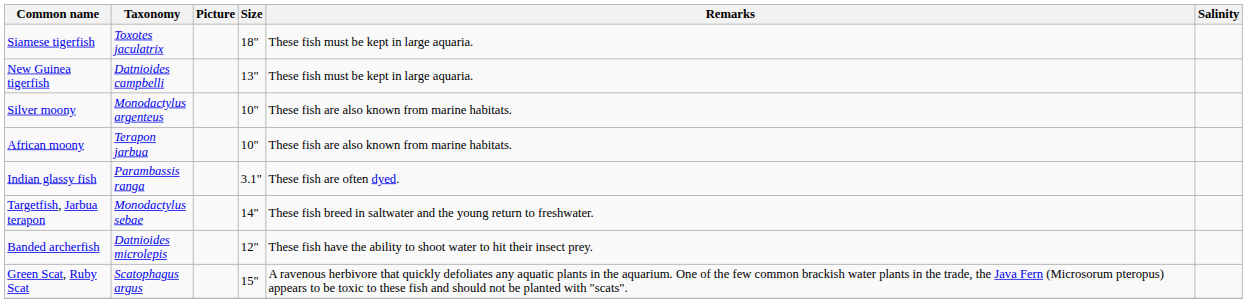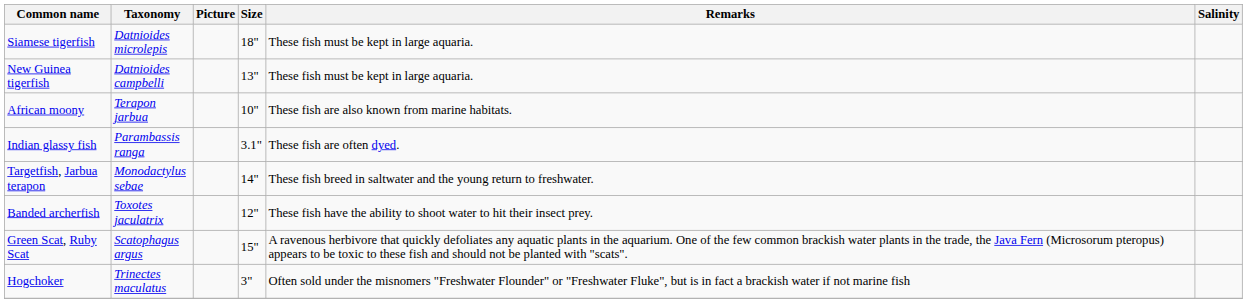 <table class="wikitable collapsible sortable">
 <tr>
 <th style=width:8em>Common name</th>
 <th style=width:6em>Taxonomy</th>
 <th class="unsortable">Picture</th>
 <th>Size</th>
 <th class="unsortable">Remarks</th>
 <th>Salinity</th>
 </tr>
 <tr>
 <td><a href='#'>Siamese tigerfish</a></td>
-<td><em><a href='#'>Toxotes jaculatrix</a></em></td>
+<td><em><a href='#'>Datnioides microlepis</a></em></td>
 <td></td>
 <td>18"</td>
 <td>These fish must be kept in large aquaria.</td>
 <td></td>
 </tr>
 <tr>
 <td><a href='#'>New Guinea tigerfish</a></td>
 <td><em><a href='#'>Datnioides campbelli</a></em></td>
 <td></td>
 <td>13"</td>
 <td>These fish must be kept in large aquaria.</td>
-<td></td>
-</tr>
-<tr>
-<td><a href='#'>Silver moony</a></td>
-<td><em><a href='#'>Monodactylus argenteus</a></em></td>
-<td></td>
-<td>10"</td>
-<td>These fish are also known from marine habitats.</td>
 <td></td>
 </tr>
 <tr>
 <td><a href='#'>African moony</a></td>
 <td><em><a href='#'>Terapon jarbua</a></em></td>
 <td></td>
 <td>10"</td>
 <td>These fish are also known from marine habitats.</td>
 <td></td>
 </tr>
 <tr>
 <td><a href='#'>Indian glassy fish</a></td>
 <td><em><a href='#'>Parambassis ranga</a></em></td>
 <td></td>
 <td>3.1"</td>
 <td>These fish are often <a href='#'>dyed</a>.</td>
 <td></td>
 </tr>
 <tr>
 <td><a href='#'>Targetfish</a>, <a href='#'>Jarbua terapon</a></td>
 <td><em><a href='#'>Monodactylus sebae</a></em></td>
 <td></td>
 <td>14"</td>
 <td>These fish breed in saltwater and the young return to freshwater.</td>
 <td></td>
 </tr>
 <tr>
 <td><a href='#'>Banded archerfish</a></td>
-<td><em><a href='#'>Datnioides microlepis</a></em></td>
+<td><em><a href='#'>Toxotes jaculatrix</a></em></td>
 <td></td>
 <td>12"</td>
 <td>These fish have the ability to shoot water to hit their insect prey.</td>
 <td></td>
 </tr>
 <tr>
 <td><a href='#'>Green Scat</a>, <a href='#'>Ruby Scat</a></td>
 <td><em><a href='#'>Scatophagus argus</a></em></td>
 <td></td>
 <td>15"</td>
 <td>A ravenous herbivore that quickly defoliates any aquatic plants in the aquarium. One of the few common brackish water plants in the trade, the <a href='#'>Java Fern</a> (Microsorum pteropus) appears to be toxic to these fish and should not be planted with "scats".</td>
 <td></td>
 </tr>
 <tr>
+<td><a href='#'>Hogchoker</a></td>
+<td><em><a href='#'>Trinectes maculatus</a></em></td>
+<td></td>
+<td>3"</td>
+<td>Often sold under the misnomers "Freshwater Flounder" or "Freshwater Fluke", but is in fact a brackish water if not marine fish</td>
+<td></td>
+</tr>
+<tr>
 </tr>
 </table>
